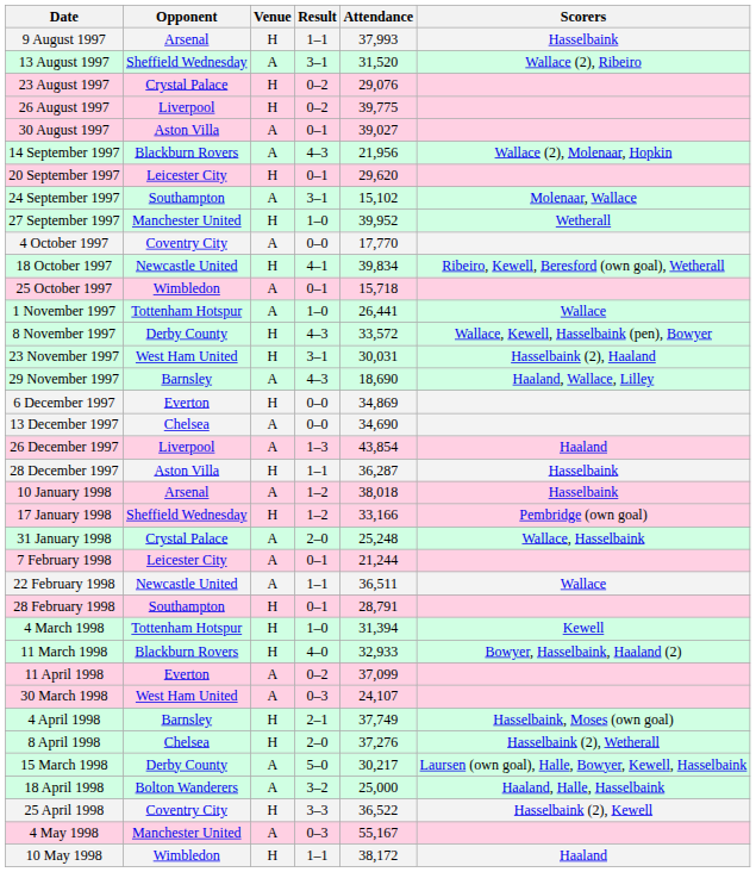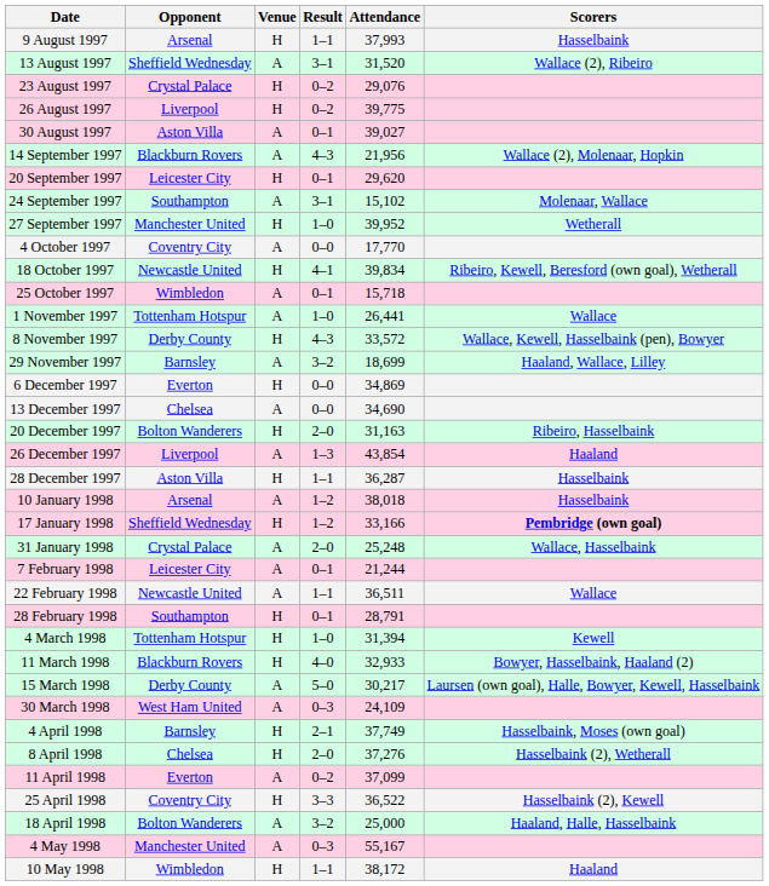 <table class="wikitable sortable" style="font-size:100%; text-align:center">
 <tr>
 <th>Date</th>
 <th>Opponent</th>
 <th>Venue</th>
 <th>Result</th>
 <th>Attendance</th>
 <th>Scorers</th>
 </tr>
 <tr style="background-color: #f3f3f3;">
 <td>9 August 1997</td>
 <td><a href='#'>Arsenal</a></td>
 <td>H</td>
 <td>1–1</td>
 <td>37,993</td>
 <td><a href='#'>Hasselbaink</a></td>
 </tr>
 <tr style="background-color: #d0ffe3;">
 <td>13 August 1997</td>
 <td><a href='#'>Sheffield Wednesday</a></td>
 <td>A</td>
 <td>3–1</td>
 <td>31,520</td>
 <td><a href='#'>Wallace</a> (2), <a href='#'>Ribeiro</a></td>
 </tr>
 <tr style="background-color: #ffd0e3;">
 <td>23 August 1997</td>
 <td><a href='#'>Crystal Palace</a></td>
 <td>H</td>
 <td>0–2</td>
 <td>29,076</td>
 <td></td>
 </tr>
 <tr style="background-color: #ffd0e3;">
 <td>26 August 1997</td>
 <td><a href='#'>Liverpool</a></td>
 <td>H</td>
 <td>0–2</td>
 <td>39,775</td>
 <td></td>
 </tr>
 <tr style="background-color: #ffd0e3;">
 <td>30 August 1997</td>
 <td><a href='#'>Aston Villa</a></td>
 <td>A</td>
 <td>0–1</td>
 <td>39,027</td>
 <td></td>
 </tr>
 <tr style="background-color: #d0ffe3;">
 <td>14 September 1997</td>
 <td><a href='#'>Blackburn Rovers</a></td>
 <td>A</td>
 <td>4–3</td>
 <td>21,956</td>
 <td><a href='#'>Wallace</a> (2), <a href='#'>Molenaar</a>, <a href='#'>Hopkin</a></td>
 </tr>
 <tr style="background-color: #ffd0e3;">
 <td>20 September 1997</td>
 <td><a href='#'>Leicester City</a></td>
 <td>H</td>
 <td>0–1</td>
 <td>29,620</td>
 <td></td>
 </tr>
 <tr style="background-color: #d0ffe3;">
 <td>24 September 1997</td>
 <td><a href='#'>Southampton</a></td>
 <td>A</td>
 <td>3–1</td>
 <td>15,102</td>
 <td><a href='#'>Molenaar</a>, <a href='#'>Wallace</a></td>
 </tr>
 <tr style="background-color: #d0ffe3;">
 <td>27 September 1997</td>
 <td><a href='#'>Manchester United</a></td>
 <td>H</td>
 <td>1–0</td>
 <td>39,952</td>
 <td><a href='#'>Wetherall</a></td>
 </tr>
 <tr style="background-color: #f3f3f3;">
 <td>4 October 1997</td>
 <td><a href='#'>Coventry City</a></td>
 <td>A</td>
 <td>0–0</td>
 <td>17,770</td>
 <td></td>
 </tr>
 <tr style="background-color: #d0ffe3;">
 <td>18 October 1997</td>
 <td><a href='#'>Newcastle United</a></td>
 <td>H</td>
 <td>4–1</td>
 <td>39,834</td>
 <td><a href='#'>Ribeiro</a>, <a href='#'>Kewell</a>, <a href='#'>Beresford</a> (own goal), <a href='#'>Wetherall</a></td>
 </tr>
 <tr style="background-color: #ffd0e3;">
 <td>25 October 1997</td>
 <td><a href='#'>Wimbledon</a></td>
 <td>A</td>
 <td>0–1</td>
 <td>15,718</td>
 <td></td>
 </tr>
 <tr style="background-color: #d0ffe3;">
 <td>1 November 1997</td>
 <td><a href='#'>Tottenham Hotspur</a></td>
 <td>A</td>
 <td>1–0</td>
 <td>26,441</td>
 <td><a href='#'>Wallace</a></td>
 </tr>
 <tr style="background-color: #d0ffe3;">
 <td>8 November 1997</td>
 <td><a href='#'>Derby County</a></td>
 <td>H</td>
 <td>4–3</td>
 <td>33,572</td>
 <td><a href='#'>Wallace</a>, <a href='#'>Kewell</a>, <a href='#'>Hasselbaink</a> (pen), <a href='#'>Bowyer</a></td>
 </tr>
 <tr style="background-color: #d0ffe3;">
-<td>23 November 1997</td>
-<td><a href='#'>West Ham United</a></td>
-<td>H</td>
-<td>3–1</td>
-<td>30,031</td>
-<td><a href='#'>Hasselbaink</a> (2), <a href='#'>Haaland</a></td>
-</tr>
-<tr style="background-color: #d0ffe3;">
 <td>29 November 1997</td>
 <td><a href='#'>Barnsley</a></td>
 <td>A</td>
-<td>4–3</td>
-<td>18,690</td>
+<td>3–2</td>
+<td>18,699</td>
 <td><a href='#'>Haaland</a>, <a href='#'>Wallace</a>, <a href='#'>Lilley</a></td>
 </tr>
 <tr style="background-color: #f3f3f3;">
 <td>6 December 1997</td>
 <td><a href='#'>Everton</a></td>
 <td>H</td>
 <td>0–0</td>
 <td>34,869</td>
 <td></td>
 </tr>
 <tr style="background-color: #f3f3f3;">
 <td>13 December 1997</td>
 <td><a href='#'>Chelsea</a></td>
 <td>A</td>
 <td>0–0</td>
 <td>34,690</td>
 <td></td>
+</tr>
+<tr style="background-color: #d0ffe3;">
+<td>20 December 1997</td>
+<td><a href='#'>Bolton Wanderers</a></td>
+<td>H</td>
+<td>2–0</td>
+<td>31,163</td>
+<td><a href='#'>Ribeiro</a>, <a href='#'>Hasselbaink</a></td>
 </tr>
 <tr style="background-color: #ffd0e3;">
 <td>26 December 1997</td>
 <td><a href='#'>Liverpool</a></td>
 <td>A</td>
 <td>1–3</td>
 <td>43,854</td>
 <td><a href='#'>Haaland</a></td>
 </tr>
 <tr style="background-color: #f3f3f3;">
 <td>28 December 1997</td>
 <td><a href='#'>Aston Villa</a></td>
 <td>H</td>
 <td>1–1</td>
 <td>36,287</td>
 <td><a href='#'>Hasselbaink</a></td>
 </tr>
 <tr style="background-color: #ffd0e3;">
 <td>10 January 1998</td>
 <td><a href='#'>Arsenal</a></td>
 <td>A</td>
 <td>1–2</td>
 <td>38,018</td>
 <td><a href='#'>Hasselbaink</a></td>
 </tr>
 <tr style="background-color: #ffd0e3;">
 <td>17 January 1998</td>
 <td><a href='#'>Sheffield Wednesday</a></td>
 <td>H</td>
 <td>1–2</td>
 <td>33,166</td>
-<td><a href='#'>Pembridge</a> (own goal)</td>
+<td><strong><a href='#'>Pembridge</a> (own goal)</strong></td>
 </tr>
 <tr style="background-color: #d0ffe3;">
 <td>31 January 1998</td>
 <td><a href='#'>Crystal Palace</a></td>
 <td>A</td>
 <td>2–0</td>
 <td>25,248</td>
 <td><a href='#'>Wallace</a>, <a href='#'>Hasselbaink</a></td>
 </tr>
 <tr style="background-color: #ffd0e3;">
 <td>7 February 1998</td>
 <td><a href='#'>Leicester City</a></td>
 <td>A</td>
 <td>0–1</td>
 <td>21,244</td>
 <td></td>
 </tr>
 <tr style="background-color: #f3f3f3;">
 <td>22 February 1998</td>
 <td><a href='#'>Newcastle United</a></td>
 <td>A</td>
 <td>1–1</td>
 <td>36,511</td>
 <td><a href='#'>Wallace</a></td>
 </tr>
 <tr style="background-color: #ffd0e3;">
 <td>28 February 1998</td>
 <td><a href='#'>Southampton</a></td>
 <td>H</td>
 <td>0–1</td>
 <td>28,791</td>
 <td></td>
 </tr>
 <tr style="background-color: #d0ffe3;">
 <td>4 March 1998</td>
 <td><a href='#'>Tottenham Hotspur</a></td>
 <td>H</td>
 <td>1–0</td>
 <td>31,394</td>
 <td><a href='#'>Kewell</a></td>
 </tr>
 <tr style="background-color: #d0ffe3;">
 <td>11 March 1998</td>
 <td><a href='#'>Blackburn Rovers</a></td>
 <td>H</td>
 <td>4–0</td>
 <td>32,933</td>
 <td><a href='#'>Bowyer</a>, <a href='#'>Hasselbaink</a>, <a href='#'>Haaland</a> (2)</td>
 </tr>
-<tr style="background-color: #ffd0e3;">
-<td>11 April 1998</td>
-<td><a href='#'>Everton</a></td>
+<tr style="background-color: #d0ffe3;">
+<td>15 March 1998</td>
+<td><a href='#'>Derby County</a></td>
 <td>A</td>
-<td>0–2</td>
-<td>37,099</td>
-<td></td>
+<td>5–0</td>
+<td>30,217</td>
+<td><a href='#'>Laursen</a> (own goal), <a href='#'>Halle</a>, <a href='#'>Bowyer</a>, <a href='#'>Kewell</a>, <a href='#'>Hasselbaink</a></td>
 </tr>
 <tr style="background-color: #ffd0e3;">
 <td>30 March 1998</td>
 <td><a href='#'>West Ham United</a></td>
 <td>A</td>
 <td>0–3</td>
-<td>24,107</td>
+<td>24,109</td>
 <td></td>
 </tr>
 <tr style="background-color: #d0ffe3;">
 <td>4 April 1998</td>
 <td><a href='#'>Barnsley</a></td>
 <td>H</td>
 <td>2–1</td>
 <td>37,749</td>
 <td><a href='#'>Hasselbaink</a>, <a href='#'>Moses</a> (own goal)</td>
 </tr>
 <tr style="background-color: #d0ffe3;">
 <td>8 April 1998</td>
 <td><a href='#'>Chelsea</a></td>
 <td>H</td>
 <td>2–0</td>
 <td>37,276</td>
 <td><a href='#'>Hasselbaink</a> (2), <a href='#'>Wetherall</a></td>
 </tr>
-<tr style="background-color: #d0ffe3;">
-<td>15 March 1998</td>
-<td><a href='#'>Derby County</a></td>
+<tr style="background-color: #ffd0e3;">
+<td>11 April 1998</td>
+<td><a href='#'>Everton</a></td>
 <td>A</td>
-<td>5–0</td>
-<td>30,217</td>
-<td><a href='#'>Laursen</a> (own goal), <a href='#'>Halle</a>, <a href='#'>Bowyer</a>, <a href='#'>Kewell</a>, <a href='#'>Hasselbaink</a></td>
+<td>0–2</td>
+<td>37,099</td>
+<td></td>
+</tr>
+<tr style="background-color: #f3f3f3;">
+<td>25 April 1998</td>
+<td><a href='#'>Coventry City</a></td>
+<td>H</td>
+<td>3–3</td>
+<td>36,522</td>
+<td><a href='#'>Hasselbaink</a> (2), <a href='#'>Kewell</a></td>
 </tr>
 <tr style="background-color: #d0ffe3;">
 <td>18 April 1998</td>
 <td><a href='#'>Bolton Wanderers</a></td>
 <td>A</td>
 <td>3–2</td>
 <td>25,000</td>
 <td><a href='#'>Haaland</a>, <a href='#'>Halle</a>, <a href='#'>Hasselbaink</a></td>
-</tr>
-<tr style="background-color: #f3f3f3;">
-<td>25 April 1998</td>
-<td><a href='#'>Coventry City</a></td>
-<td>H</td>
-<td>3–3</td>
-<td>36,522</td>
-<td><a href='#'>Hasselbaink</a> (2), <a href='#'>Kewell</a></td>
 </tr>
 <tr style="background-color: #ffd0e3;">
 <td>4 May 1998</td>
 <td><a href='#'>Manchester United</a></td>
 <td>A</td>
 <td>0–3</td>
 <td>55,167</td>
 <td></td>
 </tr>
 <tr style="background-color: #f3f3f3;">
 <td>10 May 1998</td>
 <td><a href='#'>Wimbledon</a></td>
 <td>H</td>
 <td>1–1</td>
 <td>38,172</td>
 <td><a href='#'>Haaland</a></td>
 </tr>
 </table>
